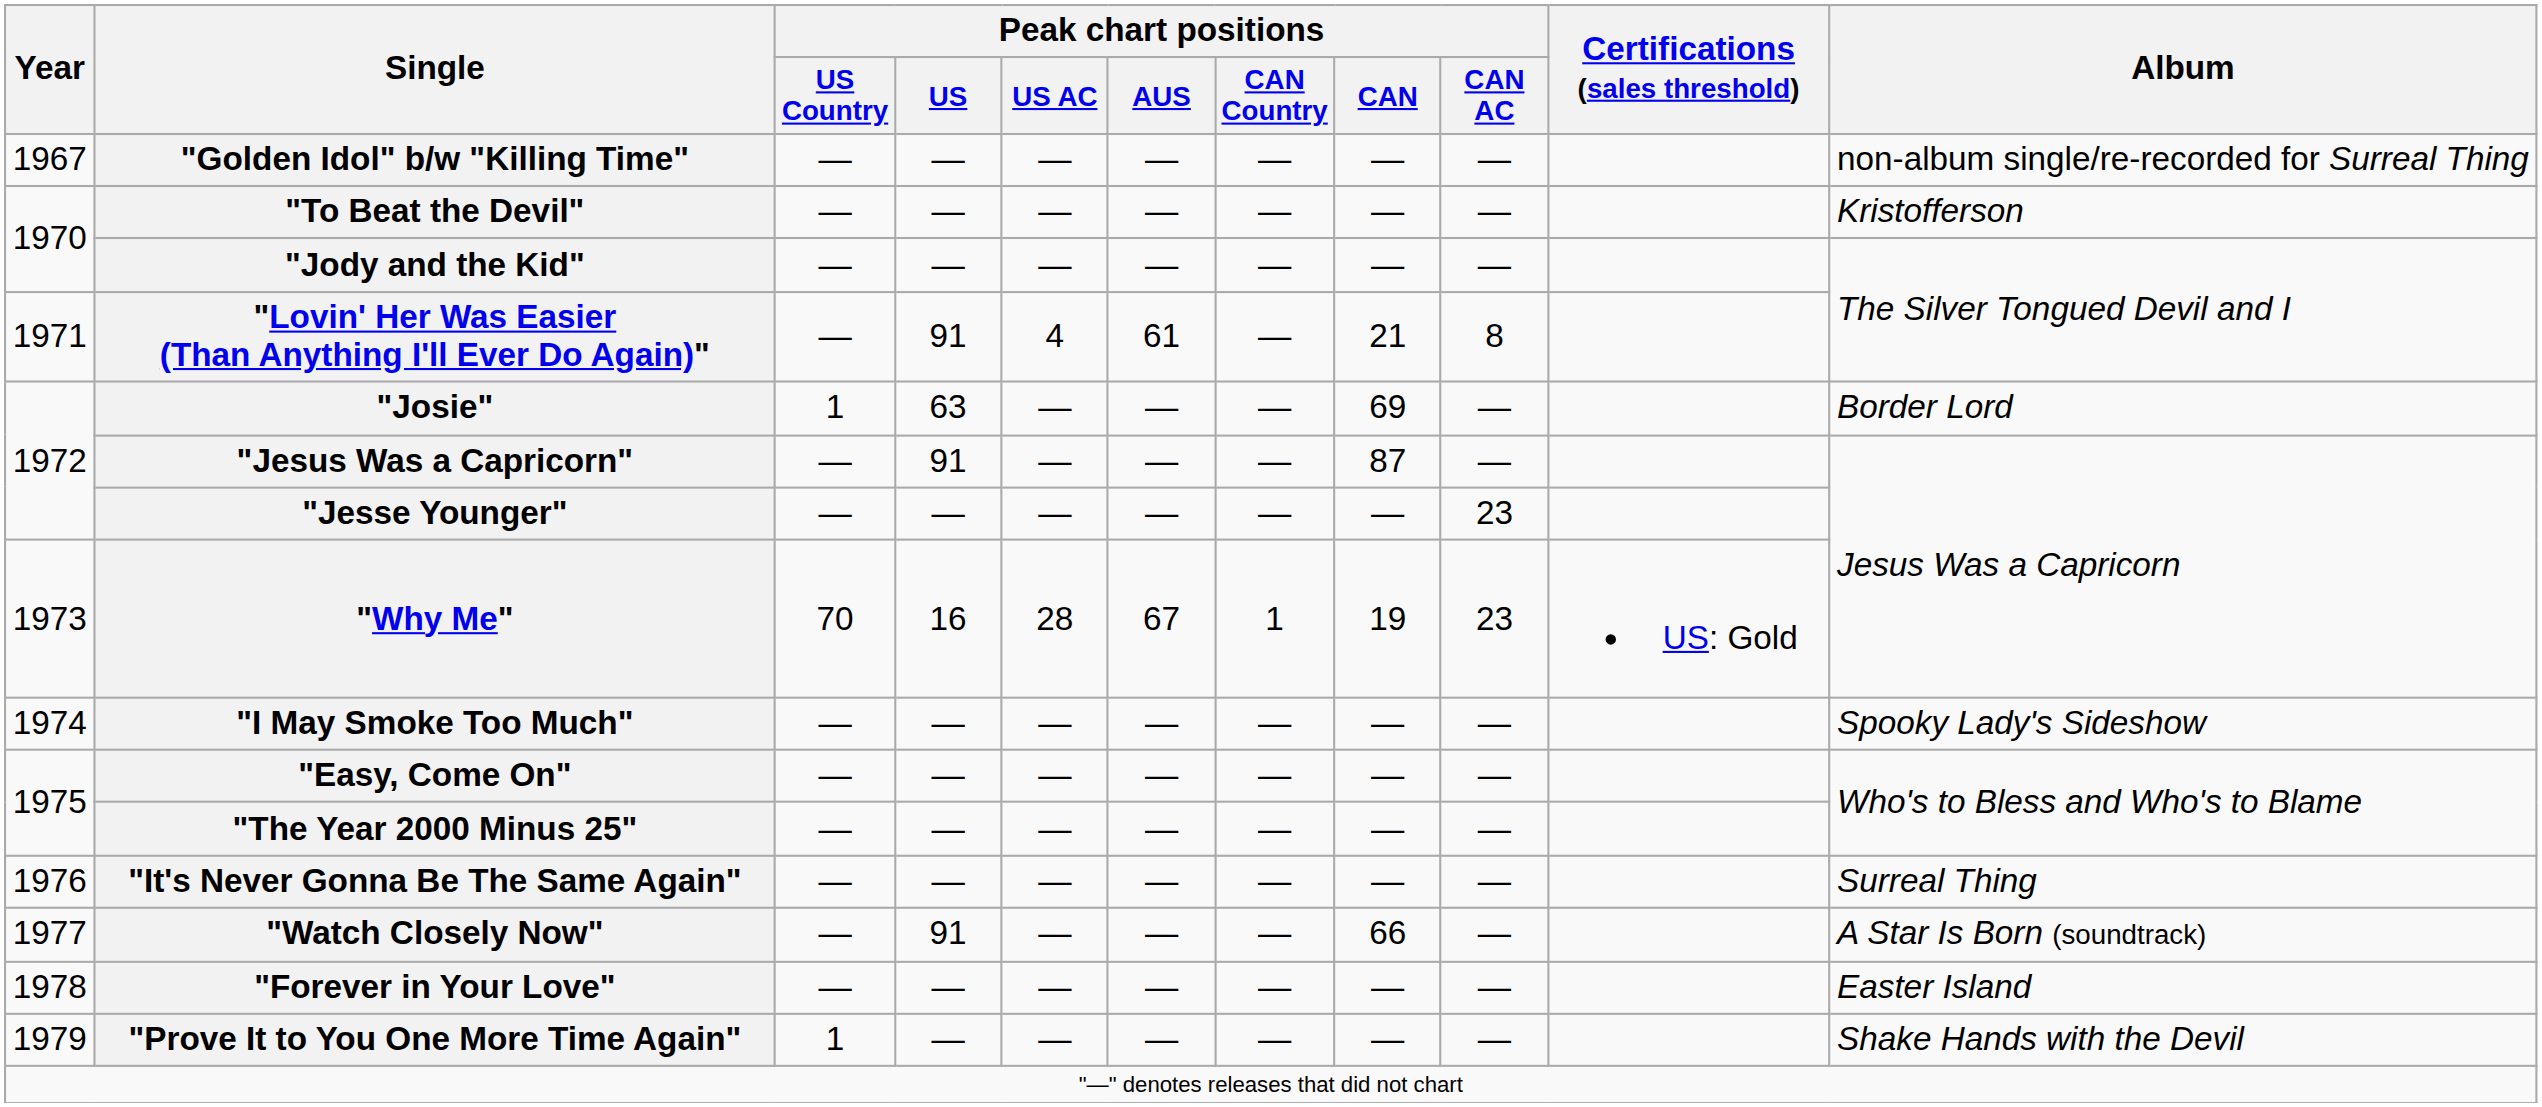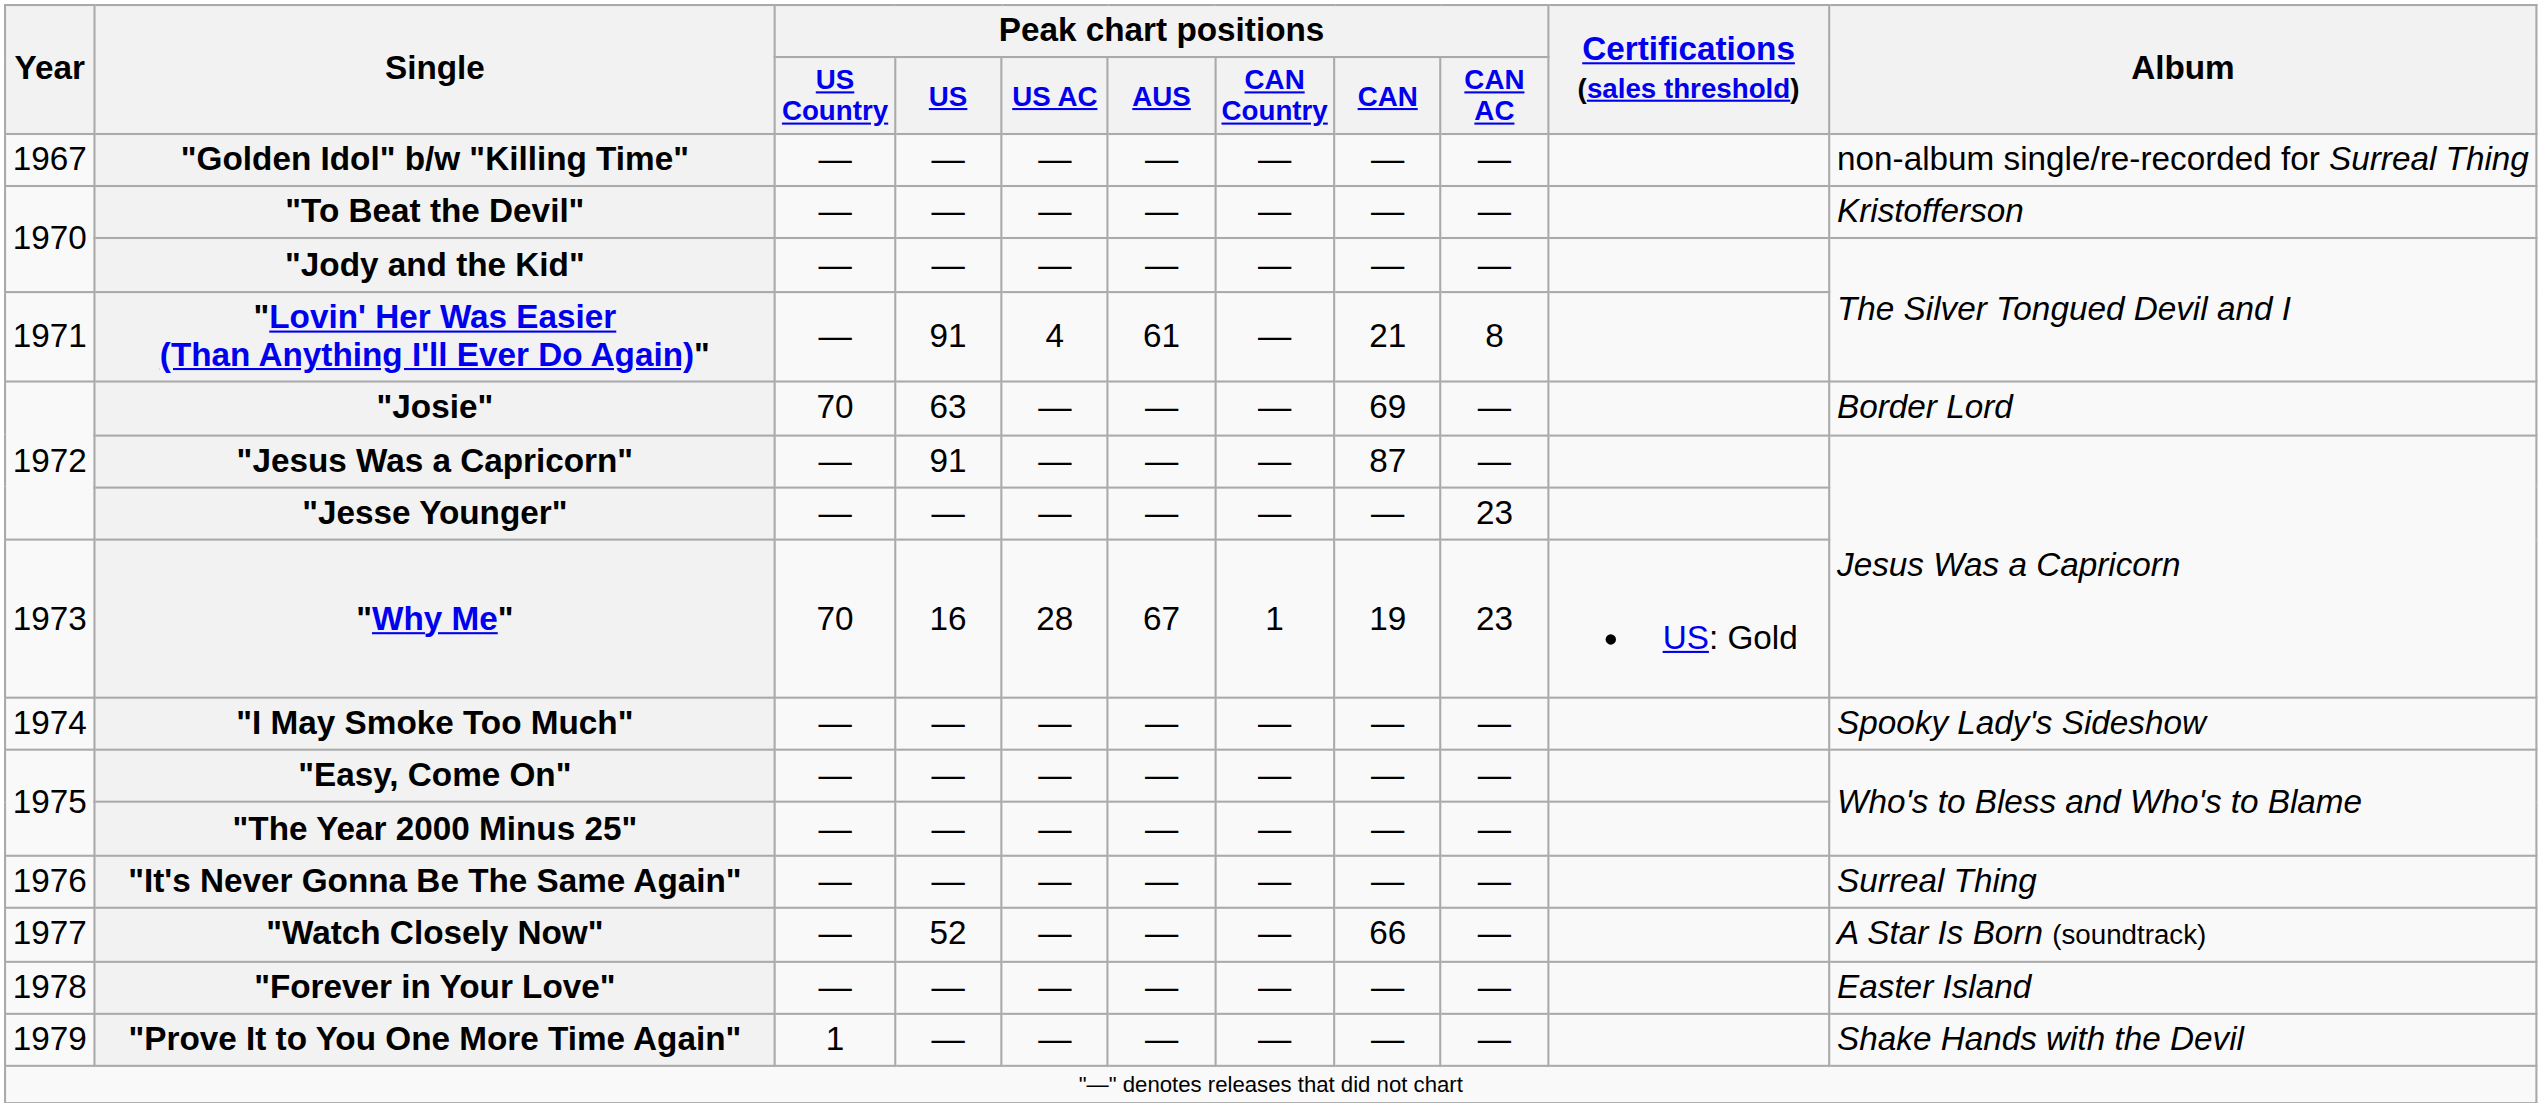 <table class="wikitable plainrowheaders" style="text-align:center;">
 <tr>
 <th rowspan="2">Year</th>
 <th rowspan="2" style="width:20em;">Single</th>
 <th colspan="7">Peak chart positions</th>
 <th rowspan="2" style="width:8em;"><a href='#'>Certifications</a><br><small>(<a href='#'>sales threshold</a>)</small></th>
 <th rowspan="2">Album</th>
 </tr>
 <tr style="font-size:smaller;">
 <th width="45"><a href='#'>US Country</a></th>
 <th width="45"><a href='#'>US</a></th>
 <th width="45"><a href='#'>US AC</a></th>
 <th width="45"><a href='#'>AUS</a></th>
 <th width="45"><a href='#'>CAN Country</a></th>
 <th width="45"><a href='#'>CAN</a></th>
 <th width="45"><a href='#'>CAN AC</a></th>
 </tr>
 <tr>
 <td>1967</td>
 <th scope="row">"Golden Idol" b/w "Killing Time"</th>
 <td>—</td>
 <td>—</td>
 <td>—</td>
 <td>—</td>
 <td>—</td>
 <td>—</td>
 <td>—</td>
 <td></td>
 <td align="left">non-album single/re-recorded for <em>Surreal Thing</em></td>
 </tr>
 <tr>
 <td rowspan="2">1970</td>
 <th scope="row">"To Beat the Devil"</th>
 <td>—</td>
 <td>—</td>
 <td>—</td>
 <td>—</td>
 <td>—</td>
 <td>—</td>
 <td>—</td>
 <td></td>
 <td align="left"><em>Kristofferson</em></td>
 </tr>
 <tr>
 <th scope="row">"Jody and the Kid"</th>
 <td>—</td>
 <td>—</td>
 <td>—</td>
 <td>—</td>
 <td>—</td>
 <td>—</td>
 <td>—</td>
 <td></td>
 <td align="left" rowspan="2"><em>The Silver Tongued Devil and I</em></td>
 </tr>
 <tr>
 <td>1971</td>
 <th scope="row">"<a href='#'>Lovin' Her Was Easier<br>(Than Anything I'll Ever Do Again)</a>"</th>
 <td>—</td>
 <td>91</td>
 <td>4</td>
 <td>61</td>
 <td>—</td>
 <td>21</td>
 <td>8</td>
 <td></td>
 </tr>
 <tr>
 <td rowspan="3">1972</td>
 <th scope="row">"Josie"</th>
-<td>1</td>
+<td>70</td>
 <td>63</td>
 <td>—</td>
 <td>—</td>
 <td>—</td>
 <td>69</td>
 <td>—</td>
 <td></td>
 <td align="left"><em>Border Lord</em></td>
 </tr>
 <tr>
 <th scope="row">"Jesus Was a Capricorn"</th>
 <td>—</td>
 <td>91</td>
 <td>—</td>
 <td>—</td>
 <td>—</td>
 <td>87</td>
 <td>—</td>
 <td></td>
 <td align="left" rowspan="3"><em>Jesus Was a Capricorn</em></td>
 </tr>
 <tr>
 <th scope="row">"Jesse Younger"</th>
 <td>—</td>
 <td>—</td>
 <td>—</td>
 <td>—</td>
 <td>—</td>
 <td>—</td>
 <td>23</td>
 <td></td>
 </tr>
 <tr>
 <td>1973</td>
 <th scope="row">"<a href='#'>Why Me</a>"</th>
 <td>70</td>
 <td>16</td>
 <td>28</td>
 <td>67</td>
 <td>1</td>
 <td>19</td>
 <td>23</td>
 <td><br><ul><li><a href='#'>US</a>: Gold</li></ul></td>
 </tr>
 <tr>
 <td>1974</td>
 <th scope="row">"I May Smoke Too Much"</th>
 <td>—</td>
 <td>—</td>
 <td>—</td>
 <td>—</td>
 <td>—</td>
 <td>—</td>
 <td>—</td>
 <td></td>
 <td align="left"><em>Spooky Lady's Sideshow</em></td>
 </tr>
 <tr>
 <td rowspan="2">1975</td>
 <th scope="row">"Easy, Come On"</th>
 <td>—</td>
 <td>—</td>
 <td>—</td>
 <td>—</td>
 <td>—</td>
 <td>—</td>
 <td>—</td>
 <td></td>
 <td align="left" rowspan="2"><em>Who's to Bless and Who's to Blame</em></td>
 </tr>
 <tr>
 <th scope="row">"The Year 2000 Minus 25"</th>
 <td>—</td>
 <td>—</td>
 <td>—</td>
 <td>—</td>
 <td>—</td>
 <td>—</td>
 <td>—</td>
 <td></td>
 </tr>
 <tr>
 <td>1976</td>
 <th scope="row">"It's Never Gonna Be The Same Again"</th>
 <td>—</td>
 <td>—</td>
 <td>—</td>
 <td>—</td>
 <td>—</td>
 <td>—</td>
 <td>—</td>
 <td></td>
 <td align="left"><em>Surreal Thing</em></td>
 </tr>
 <tr>
 <td>1977</td>
 <th scope="row">"Watch Closely Now"</th>
 <td>—</td>
-<td>91</td>
+<td>52</td>
 <td>—</td>
 <td>—</td>
 <td>—</td>
 <td>66</td>
 <td>—</td>
 <td></td>
 <td align="left"><em>A Star Is Born</em> <small>(soundtrack)</small></td>
 </tr>
 <tr>
 <td>1978</td>
 <th scope="row">"Forever in Your Love"</th>
 <td>—</td>
 <td>—</td>
 <td>—</td>
 <td>—</td>
 <td>—</td>
 <td>—</td>
 <td>—</td>
 <td></td>
 <td align="left"><em>Easter Island</em></td>
 </tr>
 <tr>
 <td>1979</td>
 <th scope="row">"Prove It to You One More Time Again"</th>
 <td>1</td>
 <td>—</td>
 <td>—</td>
 <td>—</td>
 <td>—</td>
 <td>—</td>
 <td>—</td>
 <td></td>
 <td align="left"><em>Shake Hands with the Devil</em></td>
 </tr>
 <tr>
 <td colspan="11" style="font-size:8pt">"—" denotes releases that did not chart</td>
 </tr>
 <tr>
 </tr>
 </table>
